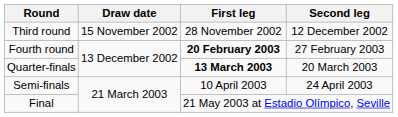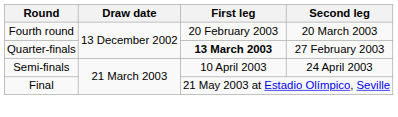 <table class="wikitable" style="text-align:center">
 <tr>
 <th>Round</th>
 <th>Draw date</th>
 <th>First leg</th>
 <th>Second leg</th>
 </tr>
 <tr>
-<td>Third round</td>
-<td>15 November 2002</td>
-<td>28 November 2002</td>
-<td>12 December 2002</td>
-</tr>
-<tr>
 <td>Fourth round</td>
 <td rowspan=2>13 December 2002</td>
-<td><strong>20 February 2003</strong></td>
-<td>27 February 2003</td>
+<td>20 February 2003</td>
+<td>20 March 2003</td>
 </tr>
 <tr>
 <td>Quarter-finals</td>
 <td><strong>13 March 2003</strong></td>
-<td>20 March 2003</td>
+<td>27 February 2003</td>
 </tr>
 <tr>
 <td>Semi-finals</td>
 <td rowspan=2>21 March 2003</td>
 <td>10 April 2003</td>
 <td>24 April 2003</td>
 </tr>
 <tr>
 <td>Final</td>
 <td colspan=2>21 May 2003 at <a href='#'>Estadio Olímpico</a>, <a href='#'>Seville</a></td>
 </tr>
 </table>
